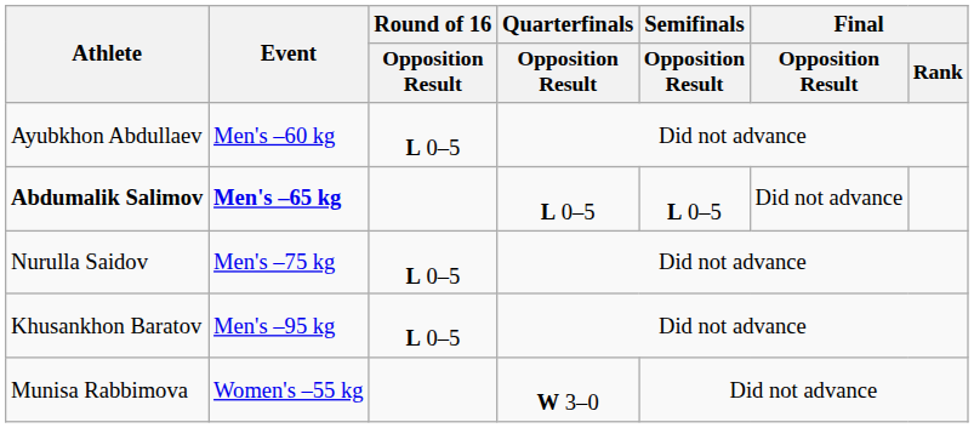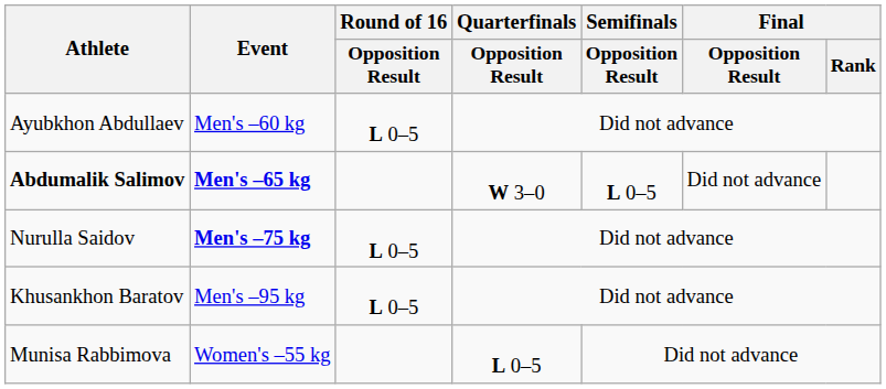 <table class=wikitable style=font-size:90%;text-align:center>
 <tr>
 <th rowspan=2>Athlete</th>
 <th rowspan=2>Event</th>
 <th>Round of 16</th>
 <th>Quarterfinals</th>
 <th>Semifinals</th>
 <th colspan=2>Final</th>
 </tr>
 <tr style="font-size:95%">
 <th>Opposition<br>Result</th>
 <th>Opposition<br>Result</th>
 <th>Opposition<br>Result</th>
 <th>Opposition<br>Result</th>
 <th>Rank</th>
 </tr>
 <tr>
 <td align=left>Ayubkhon Abdullaev</td>
 <td align=left><a href='#'>Men's –60 kg</a></td>
 <td> <br><strong>L</strong> 0–5</td>
 <td colspan=4>Did not advance</td>
 </tr>
 <tr>
 <td align=left><strong>Abdumalik Salimov</strong></td>
 <td align=left><strong><a href='#'>Men's –65 kg</a></strong></td>
 <td></td>
-<td> <br><strong>L</strong> 0–5</td>
+<td> <br><strong>W</strong> 3–0</td>
 <td> <br><strong>L</strong> 0–5</td>
 <td>Did not advance</td>
 <td></td>
 </tr>
 <tr>
 <td align=left>Nurulla Saidov</td>
-<td align=left><a href='#'>Men's –75 kg</a></td>
+<td align=left><strong><a href='#'>Men's –75 kg</a></strong></td>
 <td> <br><strong>L</strong> 0–5</td>
 <td colspan=4>Did not advance</td>
 </tr>
 <tr>
 <td align=left>Khusankhon Baratov</td>
 <td align=left><a href='#'>Men's –95 kg</a></td>
 <td> <br><strong>L</strong> 0–5</td>
 <td colspan=4>Did not advance</td>
 </tr>
 <tr>
 <td align=left>Munisa Rabbimova</td>
 <td align=left><a href='#'>Women's –55 kg</a></td>
 <td></td>
-<td> <br><strong>W</strong> 3–0</td>
+<td> <br><strong>L</strong> 0–5</td>
 <td colspan=3>Did not advance</td>
 </tr>
 </table>
